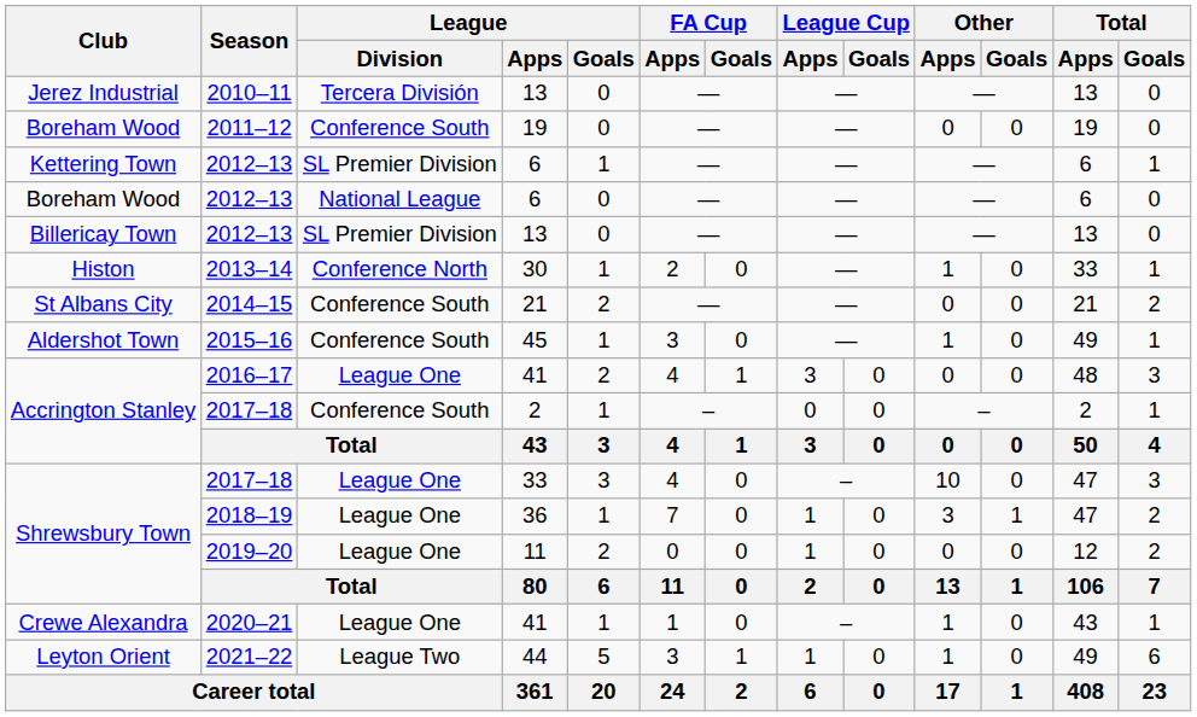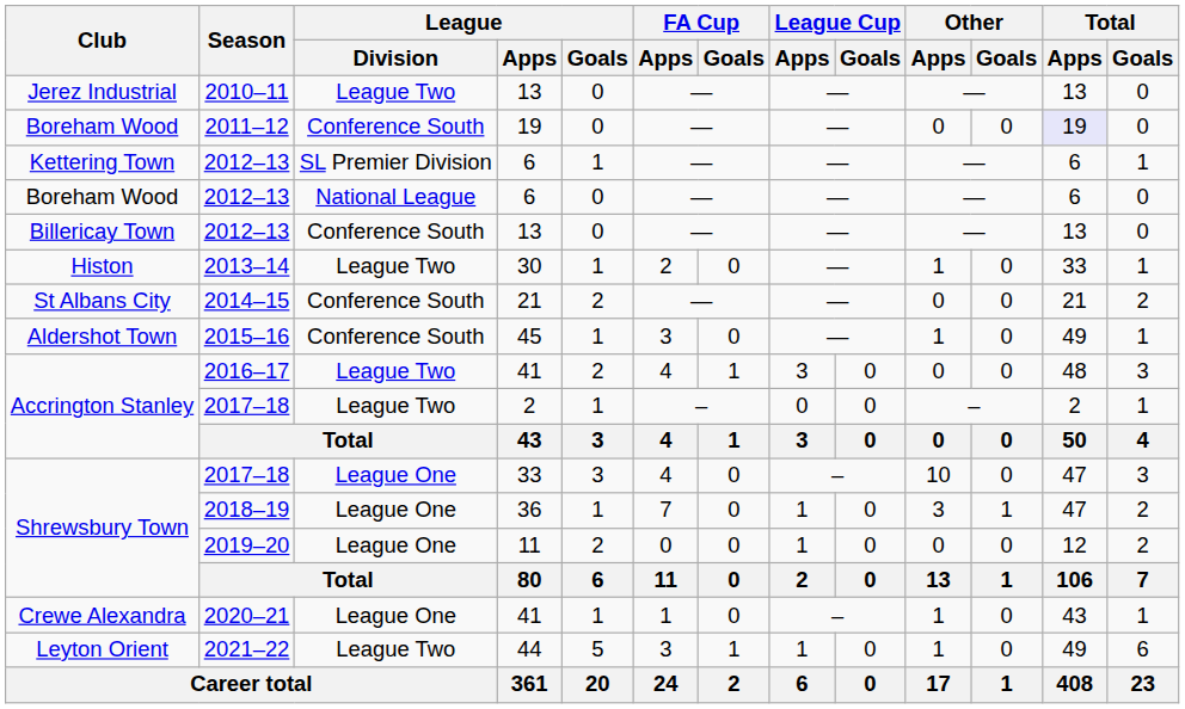 <table class="wikitable" style="text-align: center">
 <tr>
 <th rowspan="2">Club</th>
 <th rowspan="2">Season</th>
 <th colspan="3">League</th>
 <th colspan="2"><a href='#'>FA Cup</a></th>
 <th colspan="2"><a href='#'>League Cup</a></th>
 <th colspan="2">Other</th>
 <th colspan="2">Total</th>
 </tr>
 <tr>
 <th>Division</th>
 <th>Apps</th>
 <th>Goals</th>
 <th>Apps</th>
 <th>Goals</th>
 <th>Apps</th>
 <th>Goals</th>
 <th>Apps</th>
 <th>Goals</th>
 <th>Apps</th>
 <th>Goals</th>
 </tr>
 <tr>
 <td><a href='#'>Jerez Industrial</a></td>
 <td><a href='#'>2010–11</a></td>
-<td><a href='#'>Tercera División</a></td>
+<td><a href='#'>League Two</a></td>
 <td>13</td>
 <td>0</td>
 <td colspan=2>—</td>
 <td colspan=2>—</td>
 <td colspan=2>—</td>
 <td>13</td>
 <td>0</td>
 </tr>
 <tr>
 <td><a href='#'>Boreham Wood</a></td>
 <td><a href='#'>2011–12</a></td>
 <td><a href='#'>Conference South</a></td>
 <td>19</td>
 <td>0</td>
 <td colspan="2">—</td>
 <td colspan="2">—</td>
 <td>0</td>
 <td>0</td>
-<td>19</td>
+<td style="background: lavender;">19</td>
 <td>0</td>
 </tr>
 <tr>
 <td><a href='#'>Kettering Town</a></td>
 <td><a href='#'>2012–13</a></td>
 <td><a href='#'>SL</a> Premier Division</td>
 <td>6</td>
 <td>1</td>
 <td colspan="2">—</td>
 <td colspan="2">—</td>
 <td colspan="2">—</td>
 <td>6</td>
 <td>1</td>
 </tr>
 <tr>
 <td>Boreham Wood</td>
 <td><a href='#'>2012–13</a></td>
 <td><a href='#'>National League</a></td>
 <td>6</td>
 <td>0</td>
 <td colspan="2">—</td>
 <td colspan="2">—</td>
 <td colspan="2">—</td>
 <td>6</td>
 <td>0</td>
 </tr>
 <tr>
 <td><a href='#'>Billericay Town</a></td>
 <td><a href='#'>2012–13</a></td>
-<td><a href='#'>SL</a> Premier Division</td>
+<td>Conference South</td>
 <td>13</td>
 <td>0</td>
 <td colspan="2">—</td>
 <td colspan="2">—</td>
 <td colspan="2">—</td>
 <td>13</td>
 <td>0</td>
 </tr>
 <tr>
 <td><a href='#'>Histon</a></td>
 <td><a href='#'>2013–14</a></td>
-<td><a href='#'>Conference North</a></td>
+<td>League Two</td>
 <td>30</td>
 <td>1</td>
 <td>2</td>
 <td>0</td>
 <td colspan="2">—</td>
 <td>1</td>
 <td>0</td>
 <td>33</td>
 <td>1</td>
 </tr>
 <tr>
 <td><a href='#'>St Albans City</a></td>
 <td><a href='#'>2014–15</a></td>
 <td>Conference South</td>
 <td>21</td>
 <td>2</td>
 <td colspan="2">—</td>
 <td colspan="2">—</td>
 <td>0</td>
 <td>0</td>
 <td>21</td>
 <td>2</td>
 </tr>
 <tr>
 <td><a href='#'>Aldershot Town</a></td>
 <td><a href='#'>2015–16</a></td>
 <td>Conference South</td>
 <td>45</td>
 <td>1</td>
 <td>3</td>
 <td>0</td>
 <td colspan="2">—</td>
 <td>1</td>
 <td>0</td>
 <td>49</td>
 <td>1</td>
 </tr>
 <tr>
 <td rowspan="3"><a href='#'>Accrington Stanley</a></td>
 <td><a href='#'>2016–17</a></td>
-<td><a href='#'>League One</a></td>
+<td><a href='#'>League Two</a></td>
 <td>41</td>
 <td>2</td>
 <td>4</td>
 <td>1</td>
 <td>3</td>
 <td>0</td>
 <td>0</td>
 <td>0</td>
 <td>48</td>
 <td>3</td>
 </tr>
 <tr>
 <td><a href='#'>2017–18</a></td>
-<td>Conference South</td>
+<td>League Two</td>
 <td>2</td>
 <td>1</td>
 <td colspan=2>–</td>
 <td>0</td>
 <td>0</td>
 <td colspan=2>–</td>
 <td>2</td>
 <td>1</td>
 </tr>
 <tr>
 <th colspan="2">Total</th>
 <th>43</th>
 <th>3</th>
 <th>4</th>
 <th>1</th>
 <th>3</th>
 <th>0</th>
 <th>0</th>
 <th>0</th>
 <th>50</th>
 <th>4</th>
 </tr>
 <tr>
 <td rowspan="4"><a href='#'>Shrewsbury Town</a></td>
 <td><a href='#'>2017–18</a></td>
 <td><a href='#'>League One</a></td>
 <td>33</td>
 <td>3</td>
 <td>4</td>
 <td>0</td>
 <td colspan=2>–</td>
 <td>10</td>
 <td>0</td>
 <td>47</td>
 <td>3</td>
 </tr>
 <tr>
 <td><a href='#'>2018–19</a></td>
 <td>League One</td>
 <td>36</td>
 <td>1</td>
 <td>7</td>
 <td>0</td>
 <td>1</td>
 <td>0</td>
 <td>3</td>
 <td>1</td>
 <td>47</td>
 <td>2</td>
 </tr>
 <tr>
 <td><a href='#'>2019–20</a></td>
 <td>League One</td>
 <td>11</td>
 <td>2</td>
 <td>0</td>
 <td>0</td>
 <td>1</td>
 <td>0</td>
 <td>0</td>
 <td>0</td>
 <td>12</td>
 <td>2</td>
 </tr>
 <tr>
 <th colspan="2">Total</th>
 <th>80</th>
 <th>6</th>
 <th>11</th>
 <th>0</th>
 <th>2</th>
 <th>0</th>
 <th>13</th>
 <th>1</th>
 <th>106</th>
 <th>7</th>
 </tr>
 <tr>
 <td><a href='#'>Crewe Alexandra</a></td>
 <td><a href='#'>2020–21</a></td>
 <td>League One</td>
 <td>41</td>
 <td>1</td>
 <td>1</td>
 <td>0</td>
 <td colspan=2>–</td>
 <td>1</td>
 <td>0</td>
 <td>43</td>
 <td>1</td>
 </tr>
 <tr>
 <td><a href='#'>Leyton Orient</a></td>
 <td><a href='#'>2021–22</a></td>
 <td>League Two</td>
 <td>44</td>
 <td>5</td>
 <td>3</td>
 <td>1</td>
 <td>1</td>
 <td>0</td>
 <td>1</td>
 <td>0</td>
 <td>49</td>
 <td>6</td>
 </tr>
 <tr>
 <th colspan="3">Career total</th>
 <th>361</th>
 <th>20</th>
 <th>24</th>
 <th>2</th>
 <th>6</th>
 <th>0</th>
 <th>17</th>
 <th>1</th>
 <th>408</th>
 <th>23</th>
 </tr>
 </table>
